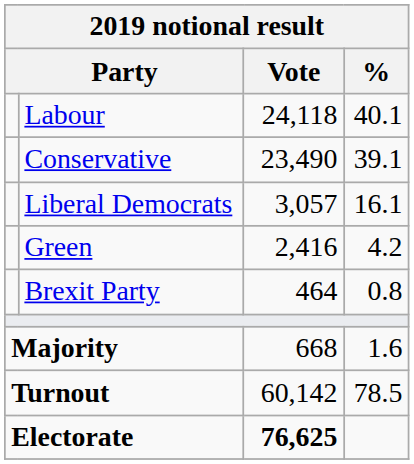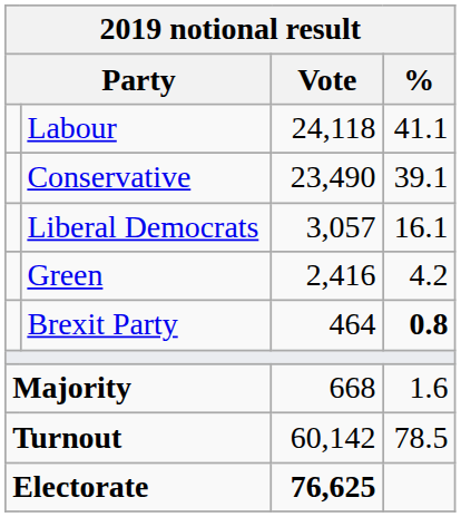 <table class="wikitable">
 <tr>
 <th colspan="4">2019 notional result  </th>
 </tr>
 <tr>
 <th bgcolor="#DDDDFF" width="130px" colspan="2">Party</th>
 <th bgcolor="#DDDDFF" width="50px">Vote</th>
 <th bgcolor="#DDDDFF" width="30px">%</th>
 </tr>
 <tr>
 <td></td>
 <td><a href='#'>Labour</a></td>
 <td align=right>24,118</td>
-<td align=right>40.1</td>
+<td align=right>41.1</td>
 </tr>
 <tr>
 <td></td>
 <td><a href='#'>Conservative</a></td>
 <td align=right>23,490</td>
 <td align=right>39.1</td>
 </tr>
 <tr>
 <td></td>
 <td><a href='#'>Liberal Democrats</a></td>
 <td align=right>3,057</td>
 <td align=right>16.1</td>
 </tr>
 <tr>
 <td></td>
 <td><a href='#'>Green</a></td>
 <td align=right>2,416</td>
 <td align=right>4.2</td>
 </tr>
 <tr>
 <td></td>
 <td><a href='#'>Brexit Party</a></td>
 <td align=right>464</td>
-<td align=right>0.8</td>
+<td align=right><strong>0.8</strong></td>
 </tr>
 <tr>
 <td colspan="4" bgcolor="#EAECF0"></td>
 </tr>
 <tr>
 <td colspan="2"><strong>Majority</strong></td>
 <td align=right>668</td>
 <td align=right>1.6</td>
 </tr>
 <tr>
 <td colspan="2"><strong>Turnout</strong></td>
 <td align=right>60,142</td>
 <td align=right>78.5</td>
 </tr>
 <tr>
 <td colspan="2"><strong>Electorate</strong></td>
 <td align=right><strong>76,625</strong></td>
 </tr>
 </table>
